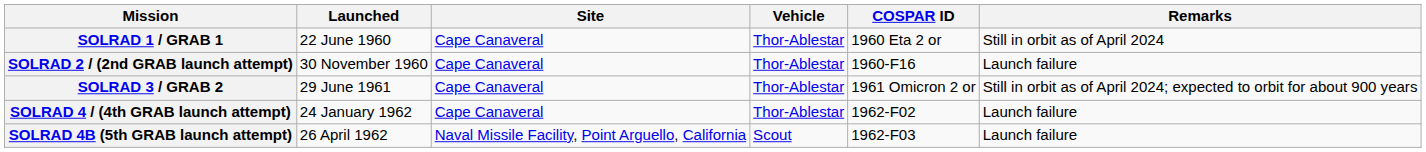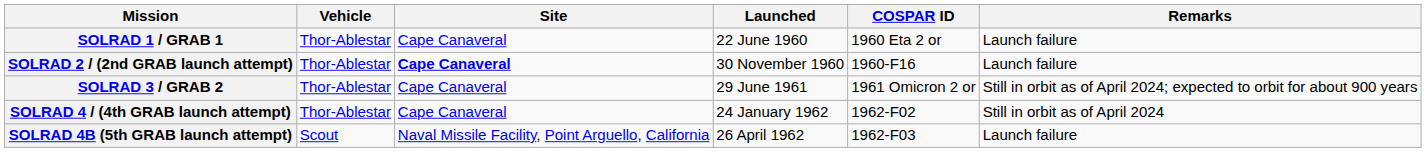 <table class="wikitable plainrowheaders" border="1">
 <tr>
 <th scope=col>Mission</th>
+<th scope=col>Vehicle</th>
+<th scope=col>Site</th>
 <th scope=col>Launched</th>
-<th scope=col>Site</th>
-<th scope=col>Vehicle</th>
 <th scope=col><a href='#'>COSPAR</a> ID</th>
 <th scope=col>Remarks</th>
 </tr>
 <tr>
 <th scope=row><strong><a href='#'>SOLRAD 1</a> / GRAB 1 </strong></th>
+<td><a href='#'>Thor-Ablestar</a></td>
+<td><a href='#'>Cape Canaveral</a></td>
 <td>22 June 1960</td>
-<td><a href='#'>Cape Canaveral</a></td>
-<td><a href='#'>Thor-Ablestar</a></td>
 <td>1960 Eta 2 or </td>
-<td>Still in orbit as of April 2024</td>
+<td>Launch failure</td>
 </tr>
 <tr>
 <th scope=row><strong><a href='#'>SOLRAD 2</a> / (2nd GRAB launch attempt)</strong></th>
+<td><a href='#'>Thor-Ablestar</a></td>
+<td><strong><a href='#'>Cape Canaveral</a></strong></td>
 <td>30 November 1960</td>
-<td><a href='#'>Cape Canaveral</a></td>
-<td><a href='#'>Thor-Ablestar</a></td>
 <td>1960-F16</td>
 <td>Launch failure</td>
 </tr>
 <tr>
 <th scope=row><strong><a href='#'>SOLRAD 3</a> / GRAB 2</strong></th>
+<td><a href='#'>Thor-Ablestar</a></td>
+<td><a href='#'>Cape Canaveral</a></td>
 <td>29 June 1961</td>
-<td><a href='#'>Cape Canaveral</a></td>
-<td><a href='#'>Thor-Ablestar</a></td>
 <td>1961 Omicron 2 or </td>
 <td>Still in orbit as of April 2024; expected to orbit for about 900 years</td>
 </tr>
 <tr>
 <th scope=row><strong><a href='#'>SOLRAD 4</a> / (4th GRAB launch attempt)</strong></th>
+<td><a href='#'>Thor-Ablestar</a></td>
+<td><a href='#'>Cape Canaveral</a></td>
 <td>24 January 1962</td>
-<td><a href='#'>Cape Canaveral</a></td>
-<td><a href='#'>Thor-Ablestar</a></td>
 <td>1962-F02</td>
-<td>Launch failure</td>
+<td>Still in orbit as of April 2024</td>
 </tr>
 <tr>
 <th scope=row><strong><a href='#'>SOLRAD 4B</a> (5th GRAB launch attempt)</strong></th>
+<td><a href='#'>Scout</a></td>
+<td><a href='#'>Naval Missile Facility</a>, <a href='#'>Point Arguello</a>, <a href='#'>California</a></td>
 <td>26 April 1962</td>
-<td><a href='#'>Naval Missile Facility</a>, <a href='#'>Point Arguello</a>, <a href='#'>California</a></td>
-<td><a href='#'>Scout</a></td>
 <td>1962-F03</td>
 <td>Launch failure</td>
 </tr>
 </table>
